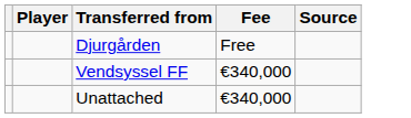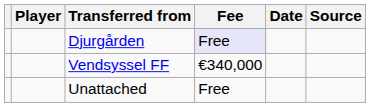 <table class="wikitable plainrowheaders sortable">
 <tr>
 <th></th>
 <th scope="col">Player</th>
 <th>Transferred from</th>
 <th style="width: 65px;">Fee</th>
+<th scope="col">Date</th>
 <th scope="col">Source</th>
 </tr>
 <tr>
 <td align="center"></td>
 <td></td>
 <td> <a href='#'>Djurgården</a></td>
-<td>Free</td>
+<td style="background: lavender;">Free</td>
+<td></td>
 <td></td>
 </tr>
 <tr>
 <td align="center"></td>
 <td></td>
 <td> <a href='#'>Vendsyssel FF</a></td>
 <td>€340,000</td>
 <td></td>
+<td></td>
 </tr>
 <tr>
 <td align="center"></td>
 <td></td>
 <td>Unattached</td>
-<td>€340,000</td>
+<td>Free</td>
+<td></td>
 <td></td>
 </tr>
 </table>
